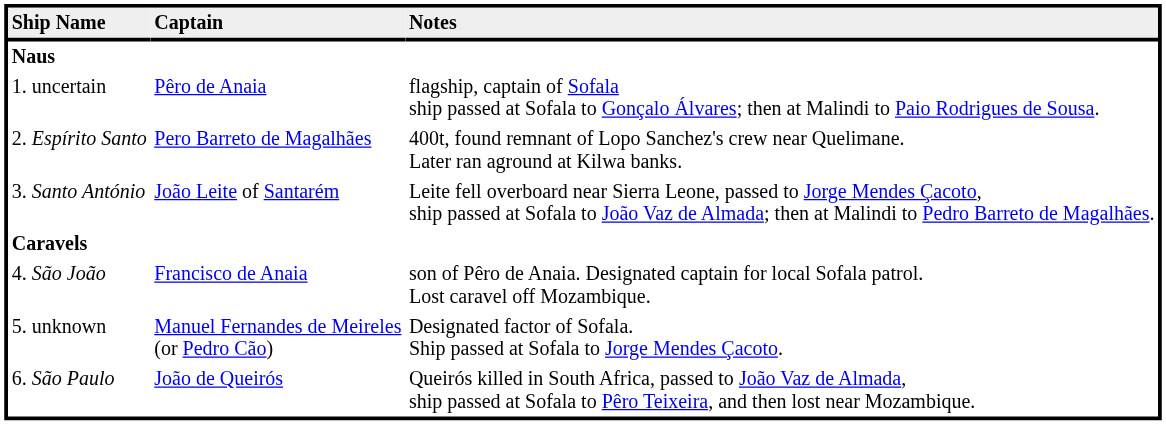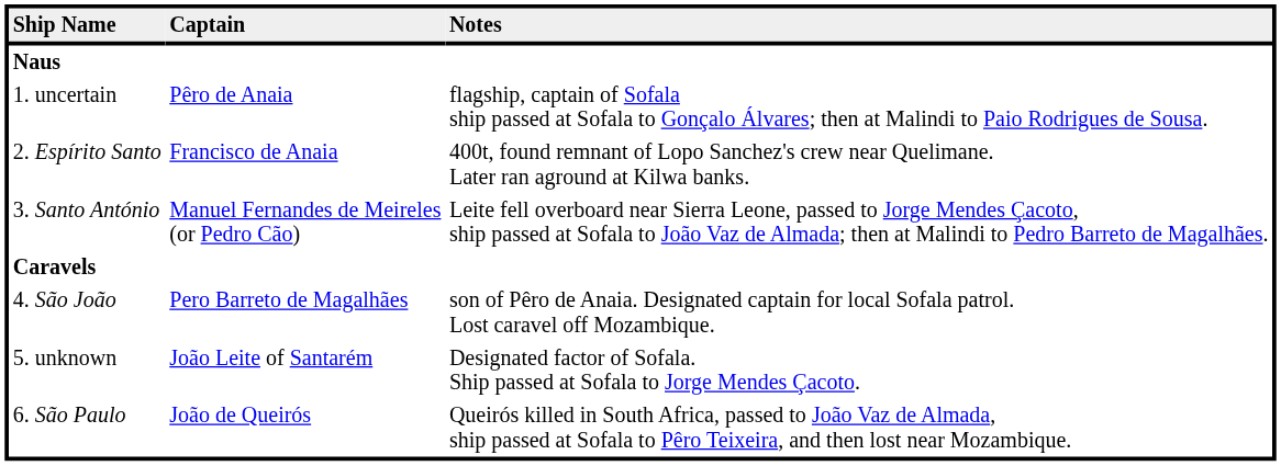 <table cellpadding=3 cellspacing=0 style="margin:5px; border:3px solid;">
 <tr>
 <td style="border-bottom:3px solid; background:#efefef;"><strong>Ship Name</strong></td>
 <td style="border-bottom:3px solid; background:#efefef;"><strong>Captain</strong></td>
 <td style="border-bottom:3px solid; background:#efefef;"><strong>Notes</strong></td>
 </tr>
 <tr valign = top>
 <td><strong>Naus</strong></td>
 <td></td>
 <td></td>
 </tr>
 <tr valign = top>
 <td>1. uncertain</td>
 <td><a href='#'>Pêro de Anaia</a></td>
 <td>flagship, captain of <a href='#'>Sofala</a> <br> ship passed at Sofala to <a href='#'>Gonçalo Álvares</a>; then at Malindi to <a href='#'>Paio Rodrigues de Sousa</a>.</td>
 </tr>
 <tr valign = top>
 <td>2. <em>Espírito Santo</em></td>
-<td><a href='#'>Pero Barreto de Magalhães</a></td>
+<td><a href='#'>Francisco de Anaia</a></td>
 <td>400t, found remnant of Lopo Sanchez's  crew near Quelimane. <br> Later ran aground at Kilwa banks.</td>
 </tr>
 <tr valign = top>
 <td>3. <em>Santo António</em></td>
-<td><a href='#'>João Leite</a> of <a href='#'>Santarém</a></td>
+<td><a href='#'>Manuel Fernandes de Meireles</a> <br> (or <a href='#'>Pedro Cão</a>)</td>
 <td>Leite fell overboard near Sierra Leone,  passed to <a href='#'>Jorge Mendes Çacoto</a>, <br>ship passed at Sofala to <a href='#'>João Vaz de Almada</a>; then at Malindi to <a href='#'>Pedro Barreto de Magalhães</a>.</td>
 </tr>
 <tr valign = top>
 <td><strong>Caravels</strong></td>
 </tr>
 <tr valign = top>
 <td>4. <em>São João</em></td>
-<td><a href='#'>Francisco de Anaia</a></td>
+<td><a href='#'>Pero Barreto de Magalhães</a></td>
 <td>son of Pêro de Anaia. Designated captain for local Sofala patrol. <br> Lost caravel off Mozambique.</td>
 </tr>
 <tr valign = top>
 <td>5. unknown</td>
-<td><a href='#'>Manuel Fernandes de Meireles</a> <br> (or <a href='#'>Pedro Cão</a>)</td>
+<td><a href='#'>João Leite</a> of <a href='#'>Santarém</a></td>
 <td>Designated factor of Sofala.<br>Ship passed at Sofala to <a href='#'>Jorge Mendes Çacoto</a>.</td>
 </tr>
 <tr valign = top>
 <td>6. <em>São Paulo</em></td>
 <td><a href='#'>João de Queirós</a></td>
 <td>Queirós killed in South Africa, passed to <a href='#'>João Vaz de Almada</a>, <br> ship passed at Sofala to <a href='#'>Pêro Teixeira</a>, and then lost near Mozambique.</td>
 </tr>
 <tr>
 </tr>
 </table>
